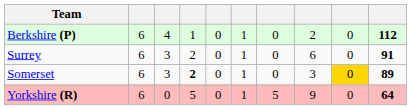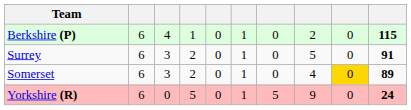 <table class="wikitable" style="text-align:center">
 <tr>
 <th width="150">Team</th>
 <th width="25"></th>
 <th width="25"></th>
 <th width="25"></th>
 <th width="25"></th>
 <th width="25"></th>
 <th width="40"></th>
 <th width="40"></th>
 <th width="40"></th>
 <th width="40"></th>
 </tr>
 <tr style="background:#dfd">
 <td style="text-align:left"><a href='#'>Berkshire</a> <strong>(P)</strong></td>
 <td>6</td>
 <td>4</td>
 <td>1</td>
 <td>0</td>
 <td>1</td>
 <td>0</td>
 <td>2</td>
 <td>0</td>
-<td><strong>112</strong></td>
+<td><strong>115</strong></td>
 </tr>
 <tr>
 <td style="text-align:left"><a href='#'>Surrey</a></td>
 <td>6</td>
 <td>3</td>
 <td>2</td>
 <td>0</td>
 <td>1</td>
 <td>0</td>
-<td>6</td>
+<td>5</td>
 <td>0</td>
 <td><strong>91</strong></td>
 </tr>
 <tr>
 <td style="text-align:left"><a href='#'>Somerset</a></td>
 <td>6</td>
 <td>3</td>
-<td><strong>2</strong></td>
+<td>2</td>
 <td>0</td>
 <td>1</td>
 <td>0</td>
-<td>3</td>
+<td>4</td>
 <td style="background: gold;">0</td>
 <td><strong>89</strong></td>
 </tr>
 <tr style="background:#FFBBBB">
 <td style="text-align:left"><a href='#'>Yorkshire</a> <strong>(R)</strong></td>
 <td>6</td>
 <td>0</td>
 <td>5</td>
 <td>0</td>
 <td>1</td>
 <td>5</td>
 <td>9</td>
 <td>0</td>
-<td><strong>64</strong></td>
+<td><strong>24</strong></td>
 </tr>
 </table>
